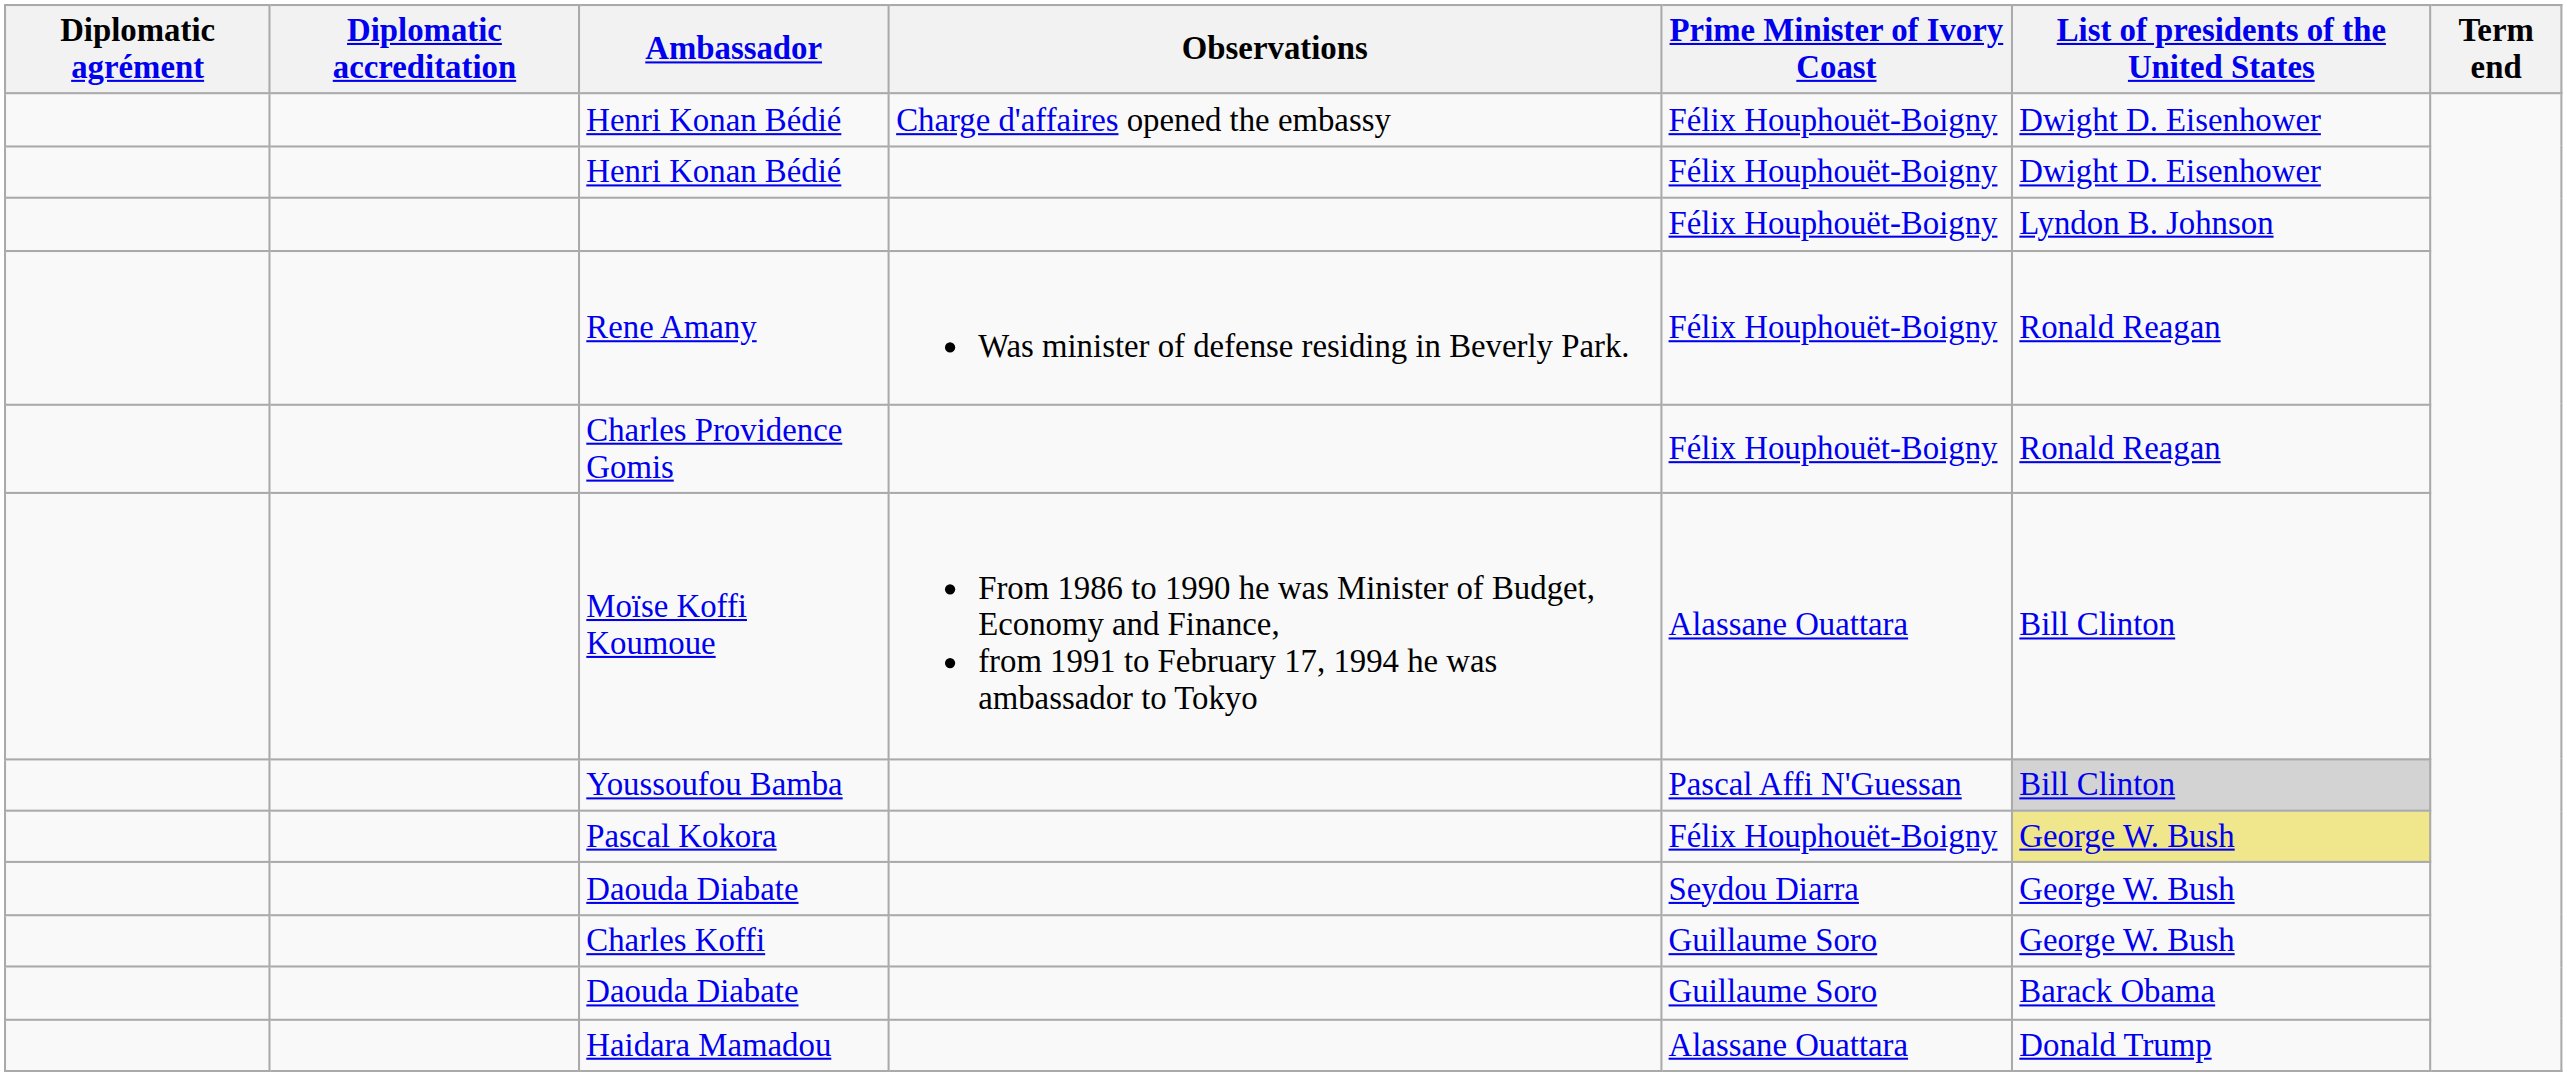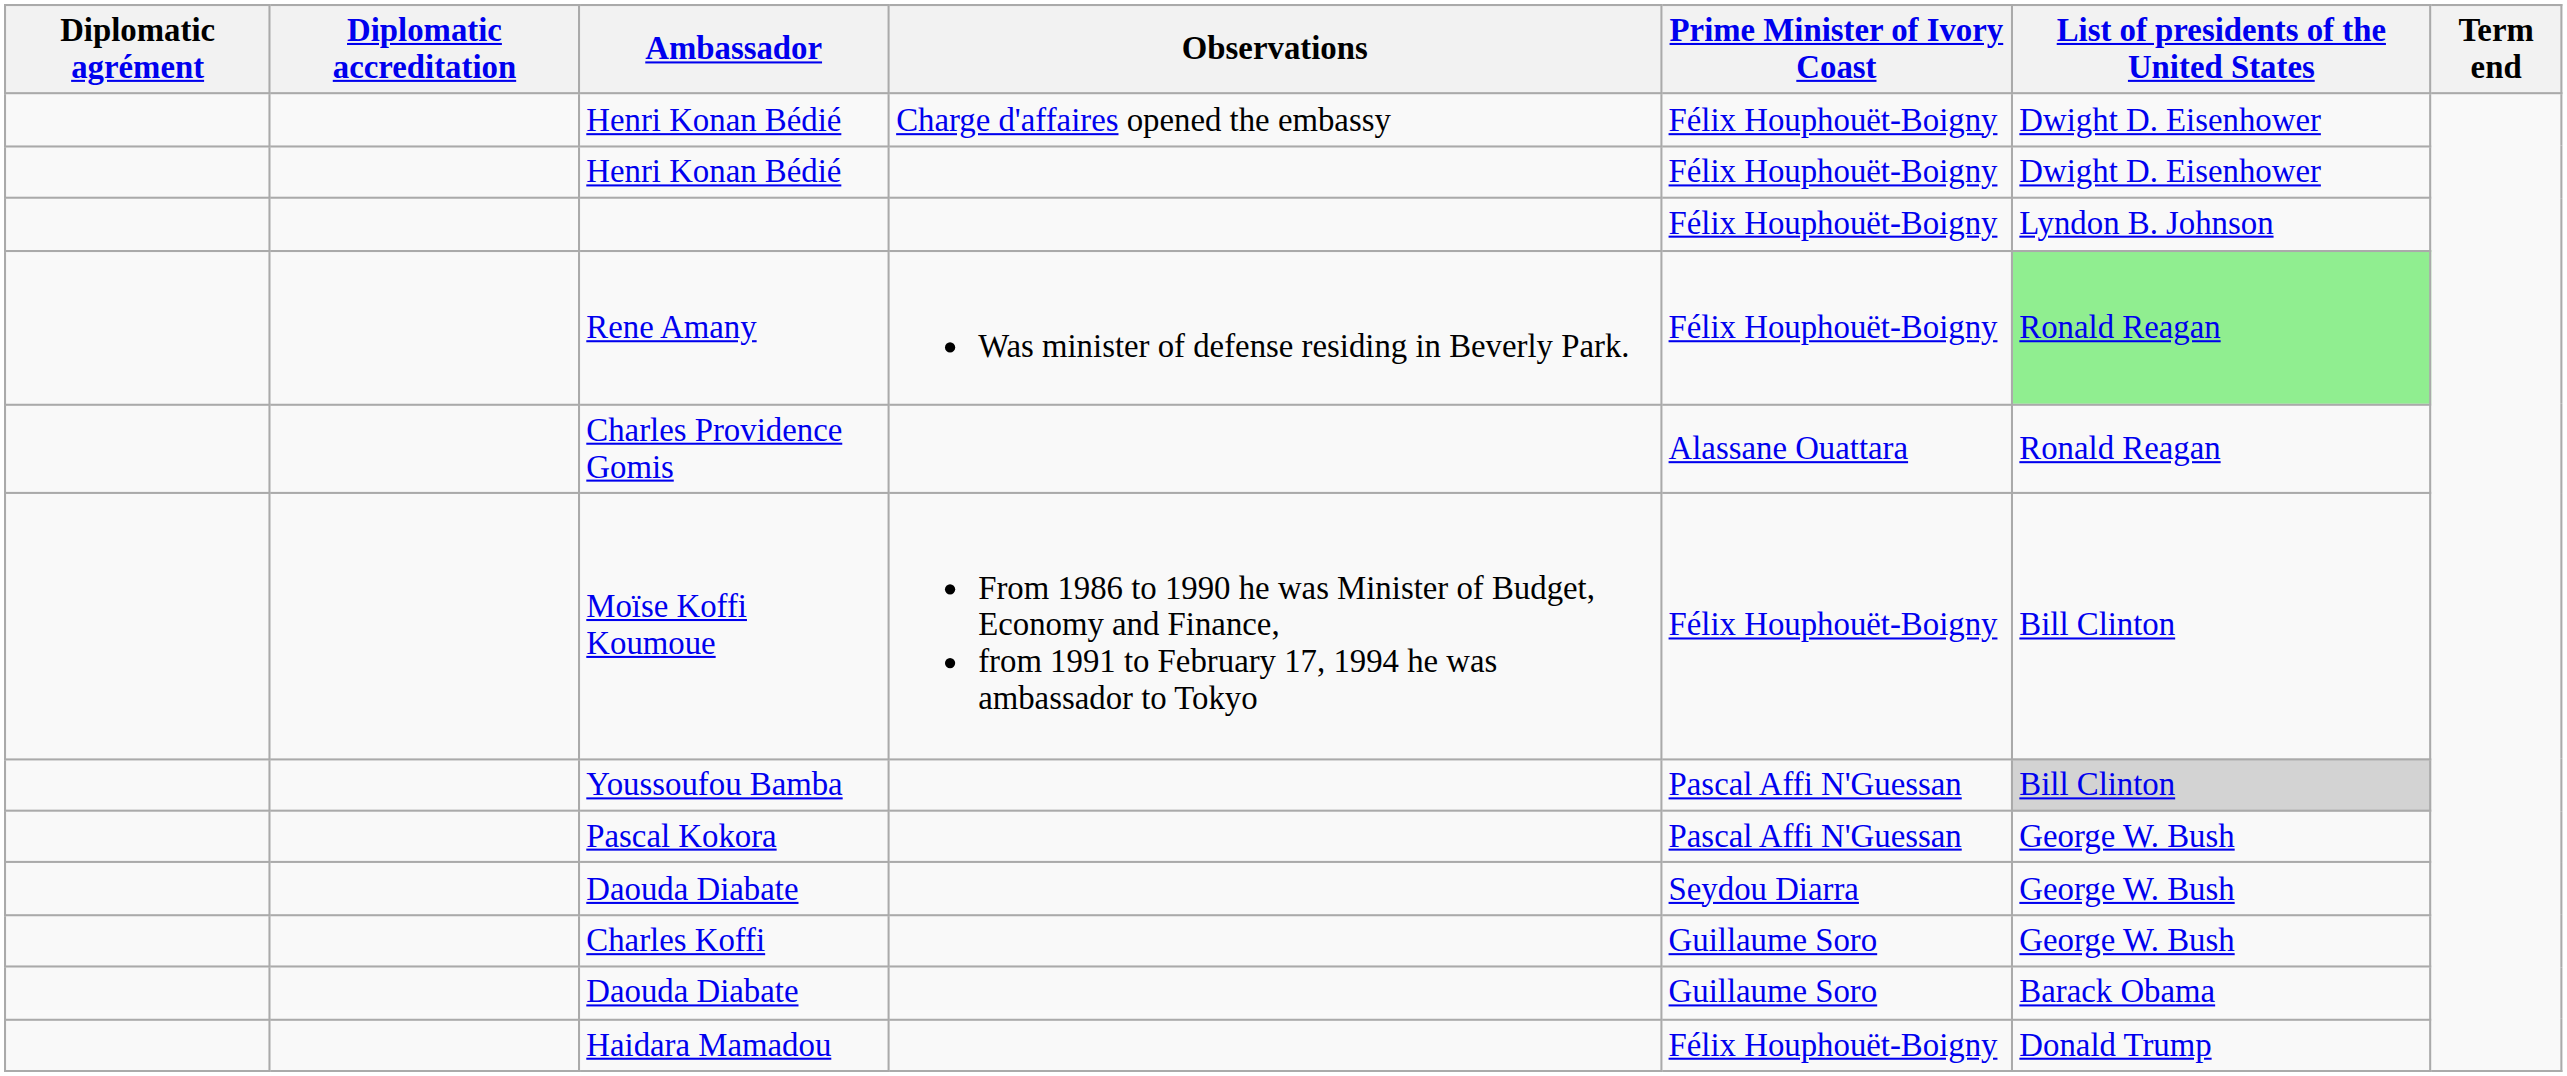 <table class="wikitable sortable">
 <tr>
 <th>Diplomatic <a href='#'>agrément</a></th>
 <th><a href='#'>Diplomatic accreditation</a></th>
 <th><a href='#'>Ambassador</a></th>
 <th>Observations</th>
 <th><a href='#'>Prime Minister of Ivory Coast</a></th>
 <th><a href='#'>List of presidents of the United States</a></th>
 <th>Term end</th>
 </tr>
 <tr>
 <td></td>
 <td></td>
 <td><a href='#'>Henri Konan Bédié</a></td>
 <td><a href='#'>Charge d'affaires</a> opened the embassy</td>
 <td><a href='#'>Félix Houphouët-Boigny</a></td>
 <td><a href='#'>Dwight D. Eisenhower</a></td>
 </tr>
 <tr>
 <td></td>
 <td></td>
 <td><a href='#'>Henri Konan Bédié</a></td>
 <td></td>
 <td><a href='#'>Félix Houphouët-Boigny</a></td>
 <td><a href='#'>Dwight D. Eisenhower</a></td>
 </tr>
 <tr>
 <td></td>
 <td></td>
 <td></td>
 <td></td>
 <td><a href='#'>Félix Houphouët-Boigny</a></td>
 <td><a href='#'>Lyndon B. Johnson</a></td>
 </tr>
 <tr>
 <td></td>
 <td></td>
 <td><a href='#'>Rene Amany</a></td>
 <td><br><ul><li>Was minister of defense residing in Beverly Park.</li></ul></td>
 <td><a href='#'>Félix Houphouët-Boigny</a></td>
-<td><a href='#'>Ronald Reagan</a></td>
+<td style="background: lightgreen;"><a href='#'>Ronald Reagan</a></td>
 </tr>
 <tr>
 <td></td>
 <td></td>
 <td><a href='#'>Charles Providence Gomis</a></td>
 <td></td>
-<td><a href='#'>Félix Houphouët-Boigny</a></td>
+<td><a href='#'>Alassane Ouattara</a></td>
 <td><a href='#'>Ronald Reagan</a></td>
 </tr>
 <tr>
 <td></td>
 <td></td>
 <td><a href='#'>Moïse Koffi Koumoue</a></td>
 <td><br><ul><li>From 1986 to 1990 he was Minister of Budget, Economy and Finance,</li><li>from 1991 to February 17, 1994 he was ambassador to Tokyo</li></ul></td>
-<td><a href='#'>Alassane Ouattara</a></td>
+<td><a href='#'>Félix Houphouët-Boigny</a></td>
 <td><a href='#'>Bill Clinton</a></td>
 </tr>
 <tr>
 <td></td>
 <td></td>
 <td><a href='#'>Youssoufou Bamba</a></td>
 <td></td>
 <td><a href='#'>Pascal Affi N'Guessan</a></td>
 <td style="background: lightgrey;"><a href='#'>Bill Clinton</a></td>
 </tr>
 <tr>
 <td></td>
 <td></td>
 <td><a href='#'>Pascal Kokora</a></td>
 <td></td>
-<td><a href='#'>Félix Houphouët-Boigny</a></td>
-<td style="background: khaki;"><a href='#'>George W. Bush</a></td>
+<td><a href='#'>Pascal Affi N'Guessan</a></td>
+<td><a href='#'>George W. Bush</a></td>
 </tr>
 <tr>
 <td></td>
 <td></td>
 <td><a href='#'>Daouda Diabate</a></td>
 <td></td>
 <td><a href='#'>Seydou Diarra</a></td>
 <td><a href='#'>George W. Bush</a></td>
 </tr>
 <tr>
 <td></td>
 <td></td>
 <td><a href='#'>Charles Koffi</a></td>
 <td></td>
 <td><a href='#'>Guillaume Soro</a></td>
 <td><a href='#'>George W. Bush</a></td>
 </tr>
 <tr>
 <td></td>
 <td></td>
 <td><a href='#'>Daouda Diabate</a></td>
 <td></td>
 <td><a href='#'>Guillaume Soro</a></td>
 <td><a href='#'>Barack Obama</a></td>
 </tr>
 <tr>
 <td></td>
 <td></td>
 <td><a href='#'>Haidara Mamadou</a></td>
 <td></td>
-<td><a href='#'>Alassane Ouattara</a></td>
+<td><a href='#'>Félix Houphouët-Boigny</a></td>
 <td><a href='#'>Donald Trump</a></td>
 </tr>
 </table>
